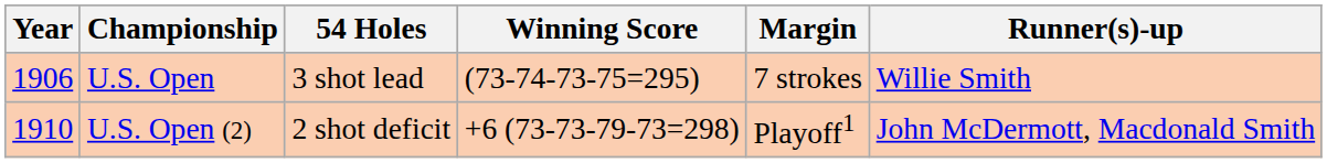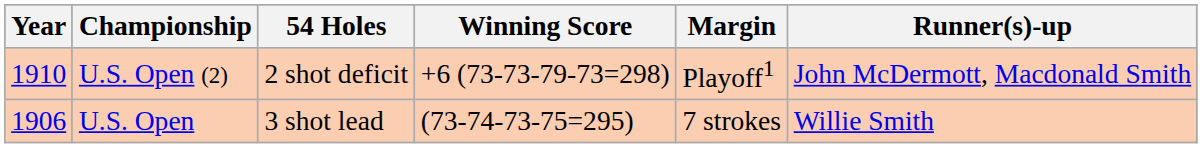 <table class="wikitable">
 <tr>
 <th>Year</th>
 <th>Championship</th>
 <th>54 Holes</th>
 <th>Winning Score</th>
 <th>Margin</th>
 <th>Runner(s)-up</th>
 </tr>
 <tr style="background:#FBCEB1;">
+<td><a href='#'>1910</a></td>
+<td><a href='#'>U.S. Open</a> <small> (2)</small></td>
+<td>2 shot deficit</td>
+<td>+6 (73-73-79-73=298)</td>
+<td>Playoff<sup>1</sup></td>
+<td> <a href='#'>John McDermott</a>,   <a href='#'>Macdonald Smith</a></td>
+</tr>
+<tr style="background:#FBCEB1;">
 <td><a href='#'>1906</a></td>
 <td><a href='#'>U.S. Open</a></td>
 <td>3 shot lead</td>
 <td>(73-74-73-75=295)</td>
 <td>7 strokes</td>
 <td> <a href='#'>Willie Smith</a></td>
 </tr>
-<tr style="background:#FBCEB1;">
-<td><a href='#'>1910</a></td>
-<td><a href='#'>U.S. Open</a> <small> (2)</small></td>
-<td>2 shot deficit</td>
-<td>+6 (73-73-79-73=298)</td>
-<td>Playoff<sup>1</sup></td>
-<td> <a href='#'>John McDermott</a>,   <a href='#'>Macdonald Smith</a></td>
-</tr>
 </table>
